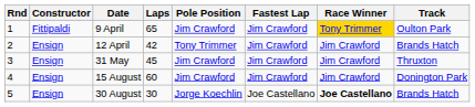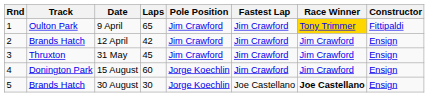 <table class="wikitable sortable" style="font-size: 85%;">
 <tr>
 <th>Rnd</th>
-<th>Constructor</th>
+<th>Track</th>
 <th>Date</th>
 <th>Laps</th>
 <th>Pole Position</th>
 <th>Fastest Lap</th>
 <th>Race Winner</th>
-<th>Track</th>
+<th>Constructor</th>
 </tr>
 <tr>
 <td>1</td>
-<td><a href='#'>Fittipaldi</a></td>
+<td><a href='#'>Oulton Park</a></td>
 <td>9 April</td>
 <td>65</td>
 <td> <a href='#'>Jim Crawford</a></td>
 <td> <a href='#'>Jim Crawford</a></td>
 <td style="background: gold;"> <a href='#'>Tony Trimmer</a></td>
-<td><a href='#'>Oulton Park</a></td>
+<td><a href='#'>Fittipaldi</a></td>
 </tr>
 <tr>
 <td>2</td>
-<td><a href='#'>Ensign</a></td>
+<td><a href='#'>Brands Hatch</a></td>
 <td>12 April</td>
 <td>42</td>
-<td> <a href='#'>Tony Trimmer</a></td>
 <td> <a href='#'>Jim Crawford</a></td>
 <td> <a href='#'>Jim Crawford</a></td>
-<td><a href='#'>Brands Hatch</a></td>
+<td> <a href='#'>Jim Crawford</a></td>
+<td><a href='#'>Ensign</a></td>
 </tr>
 <tr>
 <td>3</td>
-<td><a href='#'>Ensign</a></td>
+<td><a href='#'>Thruxton</a></td>
 <td>31 May</td>
 <td>45</td>
 <td> <a href='#'>Jim Crawford</a></td>
 <td> <a href='#'>Jim Crawford</a></td>
 <td> <a href='#'>Jim Crawford</a></td>
-<td><a href='#'>Thruxton</a></td>
+<td><a href='#'>Ensign</a></td>
 </tr>
 <tr>
 <td>4</td>
-<td><a href='#'>Ensign</a></td>
+<td><a href='#'>Donington Park</a></td>
 <td>15 August</td>
 <td>60</td>
+<td> <a href='#'>Jorge Koechlin</a></td>
 <td> <a href='#'>Jim Crawford</a></td>
 <td> <a href='#'>Jim Crawford</a></td>
-<td> <a href='#'>Jim Crawford</a></td>
-<td><a href='#'>Donington Park</a></td>
+<td><a href='#'>Ensign</a></td>
 </tr>
 <tr>
 <td>5</td>
-<td><a href='#'>Ensign</a></td>
+<td><a href='#'>Brands Hatch</a></td>
 <td>30 August</td>
 <td>30</td>
 <td> <a href='#'>Jorge Koechlin</a></td>
 <td> Joe Castellano</td>
 <td><strong> Joe Castellano</strong></td>
-<td><a href='#'>Brands Hatch</a></td>
+<td><a href='#'>Ensign</a></td>
 </tr>
 </table>
